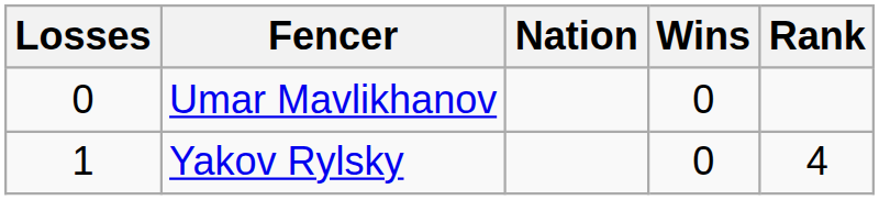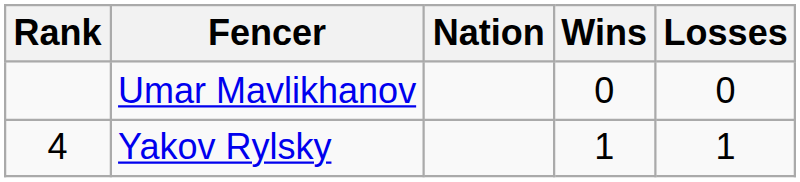 <table class="wikitable sortable" style="text-align:center">
 <tr>
-<th>Losses</th>
+<th>Rank</th>
 <th>Fencer</th>
 <th>Nation</th>
 <th>Wins</th>
-<th>Rank</th>
+<th>Losses</th>
 </tr>
 <tr>
-<td>0</td>
+<td></td>
 <td align=left><a href='#'>Umar Mavlikhanov</a></td>
 <td align=left></td>
 <td>0</td>
-<td></td>
+<td>0</td>
 </tr>
 <tr>
-<td>1</td>
+<td>4</td>
 <td align=left><a href='#'>Yakov Rylsky</a></td>
 <td align=left></td>
-<td>0</td>
-<td>4</td>
+<td>1</td>
+<td>1</td>
 </tr>
 </table>
